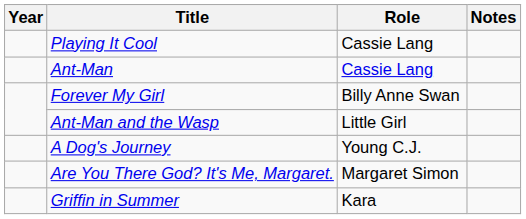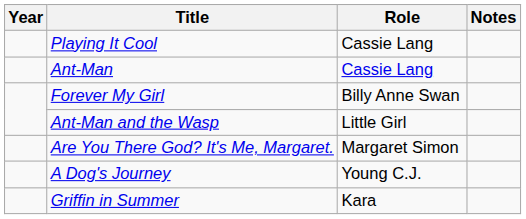 <table class="wikitable sortable">
 <tr>
 <th>Year</th>
 <th>Title</th>
 <th width=118>Role</th>
 <th>Notes</th>
 </tr>
 <tr>
 <td></td>
 <td><em><a href='#'>Playing It Cool</a></em></td>
 <td>Cassie Lang</td>
 <td></td>
 </tr>
 <tr>
 <td></td>
 <td><em><a href='#'>Ant-Man</a></em></td>
 <td><a href='#'>Cassie Lang</a></td>
 <td></td>
 </tr>
 <tr>
 <td rowspan=2></td>
 <td><em><a href='#'>Forever My Girl</a></em></td>
 <td>Billy Anne Swan</td>
 <td></td>
 </tr>
 <tr>
 <td><em><a href='#'>Ant-Man and the Wasp</a></em></td>
 <td>Little Girl</td>
 <td></td>
 </tr>
 <tr>
 <td></td>
-<td><em><a href='#'>A Dog's Journey</a></em></td>
-<td>Young C.J.</td>
+<td><em><a href='#'>Are You There God? It's Me, Margaret.</a></em></td>
+<td>Margaret Simon</td>
 <td></td>
 </tr>
 <tr>
 <td></td>
-<td><em><a href='#'>Are You There God? It's Me, Margaret.</a></em></td>
-<td>Margaret Simon</td>
+<td><em><a href='#'>A Dog's Journey</a></em></td>
+<td>Young C.J.</td>
 <td></td>
 </tr>
 <tr>
 <td></td>
 <td><em><a href='#'>Griffin in Summer</a></em></td>
 <td>Kara</td>
 <td></td>
 </tr>
 </table>
